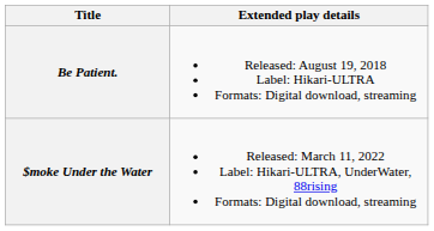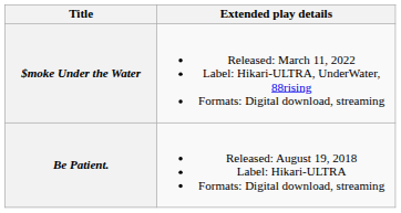 <table class="wikitable plainrowheaders" style="text-align:center;">
 <tr>
 <th scope="col" style="width:12em;">Title</th>
 <th scope="col" style="width:19em;">Extended play details</th>
 </tr>
 <tr>
+<th scope="row"><em>$moke Under the Water</em> </th>
+<td><br><ul><li>Released: March 11, 2022</li><li>Label: Hikari-ULTRA, UnderWater, <a href='#'>88rising</a></li><li>Formats: Digital download, streaming</li></ul></td>
+</tr>
+<tr>
 <th scope="row"><em>Be Patient.</em></th>
 <td><br><ul><li>Released: August 19, 2018</li><li>Label: Hikari-ULTRA</li><li>Formats: Digital download, streaming</li></ul></td>
 </tr>
-<tr>
-<th scope="row"><em>$moke Under the Water</em> </th>
-<td><br><ul><li>Released: March 11, 2022</li><li>Label: Hikari-ULTRA, UnderWater, <a href='#'>88rising</a></li><li>Formats: Digital download, streaming</li></ul></td>
-</tr>
 </table>
